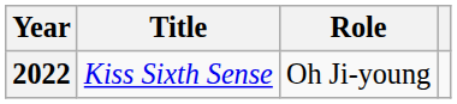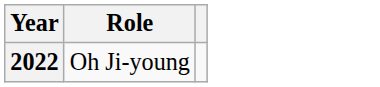 <table class="wikitable plainrowheaders sortable">
 <tr>
 <th scope="col">Year</th>
-<th scope="col">Title</th>
 <th scope="col">Role</th>
 <th scope="col" class="unsortable"></th>
 </tr>
 <tr>
 <th scope="row">2022</th>
-<td><em><a href='#'>Kiss Sixth Sense</a></em></td>
 <td>Oh Ji-young</td>
 <td style="text-align:center"></td>
 </tr>
 </table>
